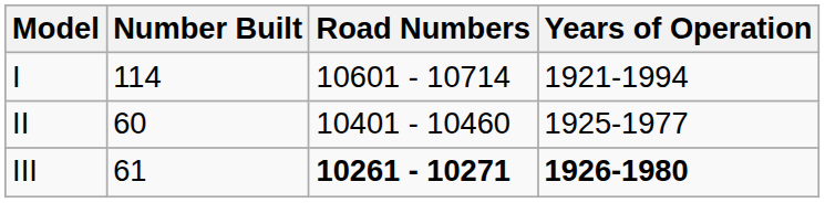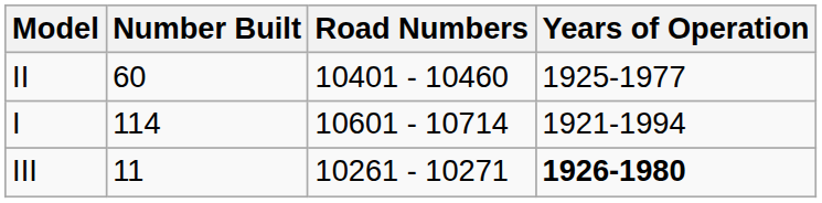 <table class="wikitable">
 <tr>
 <th>Model</th>
 <th>Number Built</th>
 <th>Road Numbers</th>
 <th>Years of Operation</th>
 </tr>
 <tr>
+<td>II</td>
+<td>60</td>
+<td>10401 - 10460</td>
+<td>1925-1977</td>
+</tr>
+<tr>
 <td>I</td>
 <td>114</td>
 <td>10601 - 10714</td>
 <td>1921-1994</td>
 </tr>
 <tr>
-<td>II</td>
-<td>60</td>
-<td>10401 - 10460</td>
-<td>1925-1977</td>
-</tr>
-<tr>
 <td>III</td>
-<td>61</td>
-<td><strong>10261 - 10271</strong></td>
+<td>11</td>
+<td>10261 - 10271</td>
 <td><strong>1926-1980</strong></td>
 </tr>
 </table>
